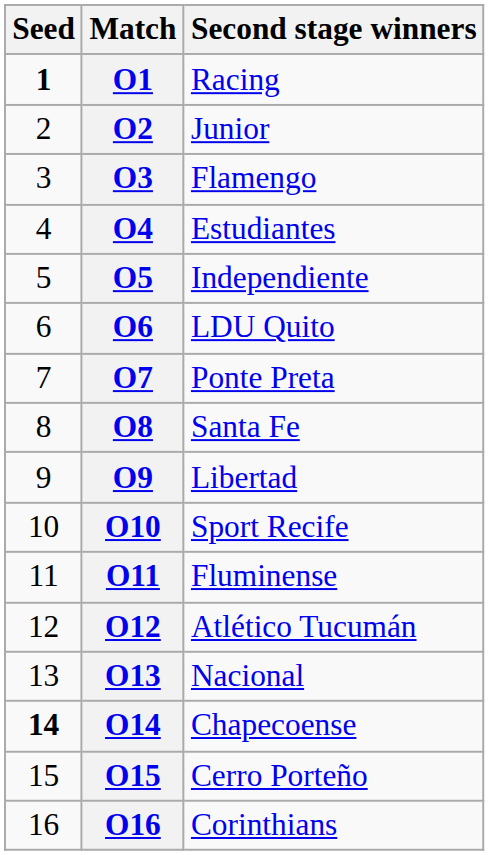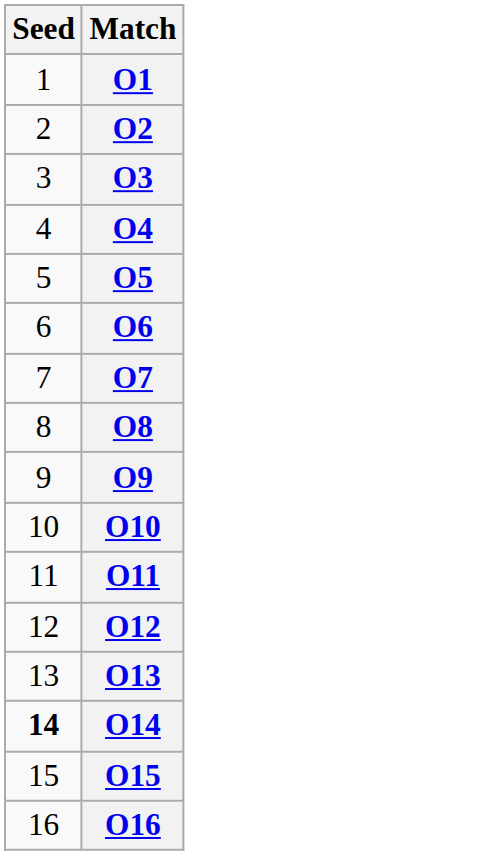 <table class="wikitable">
 <tr>
 <th>Seed</th>
 <th>Match</th>
-<th>Second stage winners</th>
 </tr>
 <tr>
-<td align=center><strong>1</strong></td>
+<td align=center>1</td>
 <th><a href='#'>O1</a></th>
-<td> <a href='#'>Racing</a></td>
 </tr>
 <tr>
 <td align=center>2</td>
 <th><a href='#'>O2</a></th>
-<td> <a href='#'>Junior</a></td>
 </tr>
 <tr>
 <td align=center>3</td>
 <th><a href='#'>O3</a></th>
-<td> <a href='#'>Flamengo</a></td>
 </tr>
 <tr>
 <td align=center>4</td>
 <th><a href='#'>O4</a></th>
-<td> <a href='#'>Estudiantes</a></td>
 </tr>
 <tr>
 <td align=center>5</td>
 <th><a href='#'>O5</a></th>
-<td> <a href='#'>Independiente</a></td>
 </tr>
 <tr>
 <td align=center>6</td>
 <th><a href='#'>O6</a></th>
-<td> <a href='#'>LDU Quito</a></td>
 </tr>
 <tr>
 <td align=center>7</td>
 <th><a href='#'>O7</a></th>
-<td> <a href='#'>Ponte Preta</a></td>
 </tr>
 <tr>
 <td align=center>8</td>
 <th><a href='#'>O8</a></th>
-<td> <a href='#'>Santa Fe</a></td>
 </tr>
 <tr>
 <td align=center>9</td>
 <th><a href='#'>O9</a></th>
-<td> <a href='#'>Libertad</a></td>
 </tr>
 <tr>
 <td align=center>10</td>
 <th><a href='#'>O10</a></th>
-<td> <a href='#'>Sport Recife</a></td>
 </tr>
 <tr>
 <td align=center>11</td>
 <th><a href='#'>O11</a></th>
-<td> <a href='#'>Fluminense</a></td>
 </tr>
 <tr>
 <td align=center>12</td>
 <th><a href='#'>O12</a></th>
-<td> <a href='#'>Atlético Tucumán</a></td>
 </tr>
 <tr>
 <td align=center>13</td>
 <th><a href='#'>O13</a></th>
-<td> <a href='#'>Nacional</a></td>
 </tr>
 <tr>
 <td align=center><strong>14</strong></td>
 <th><a href='#'>O14</a></th>
-<td> <a href='#'>Chapecoense</a></td>
 </tr>
 <tr>
 <td align=center>15</td>
 <th><a href='#'>O15</a></th>
-<td> <a href='#'>Cerro Porteño</a></td>
 </tr>
 <tr>
 <td align=center>16</td>
 <th><a href='#'>O16</a></th>
-<td> <a href='#'>Corinthians</a></td>
 </tr>
 </table>
